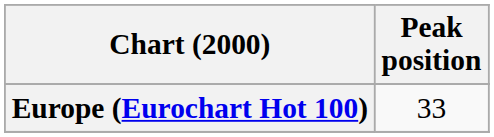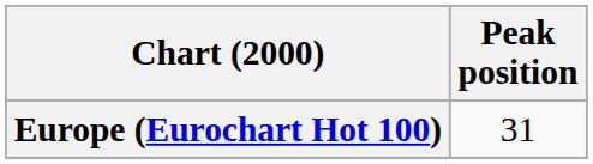 <table class="wikitable sortable plainrowheaders" style="text-align:center">
 <tr>
 <th scope="col">Chart (2000)</th>
 <th scope="col">Peak<br>position</th>
 </tr>
 <tr>
 </tr>
 <tr>
 <th scope="row">Europe (<a href='#'>Eurochart Hot 100</a>)</th>
-<td>33</td>
+<td>31</td>
 </tr>
 <tr>
 </tr>
 <tr>
 </tr>
 <tr>
 </tr>
 </table>
